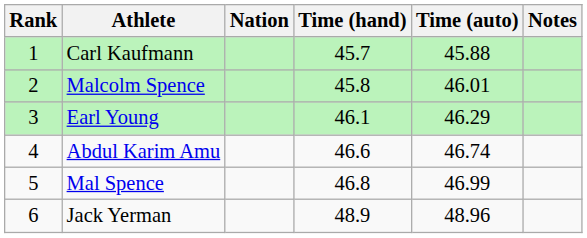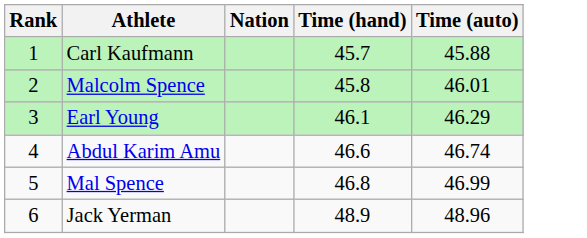 <table class="wikitable sortable" style="text-align:center">
 <tr>
 <th>Rank</th>
 <th>Athlete</th>
 <th>Nation</th>
 <th>Time (hand)</th>
 <th>Time (auto)</th>
-<th>Notes</th>
 </tr>
 <tr bgcolor=bbf3bb>
 <td>1</td>
 <td align=left>Carl Kaufmann</td>
 <td align=left></td>
 <td>45.7</td>
 <td>45.88</td>
-<td></td>
 </tr>
 <tr bgcolor=bbf3bb>
 <td>2</td>
 <td align=left><a href='#'>Malcolm Spence</a></td>
 <td align=left></td>
 <td>45.8</td>
 <td>46.01</td>
-<td></td>
 </tr>
 <tr bgcolor=bbf3bb>
 <td>3</td>
 <td align=left><a href='#'>Earl Young</a></td>
 <td align=left></td>
 <td>46.1</td>
 <td>46.29</td>
-<td></td>
 </tr>
 <tr>
 <td>4</td>
 <td align=left><a href='#'>Abdul Karim Amu</a></td>
 <td align=left></td>
 <td>46.6</td>
 <td>46.74</td>
-<td></td>
 </tr>
 <tr>
 <td>5</td>
 <td align=left><a href='#'>Mal Spence</a></td>
 <td align=left></td>
 <td>46.8</td>
 <td>46.99</td>
-<td></td>
 </tr>
 <tr>
 <td>6</td>
 <td align=left>Jack Yerman</td>
 <td align=left></td>
 <td>48.9</td>
 <td>48.96</td>
-<td></td>
 </tr>
 </table>
